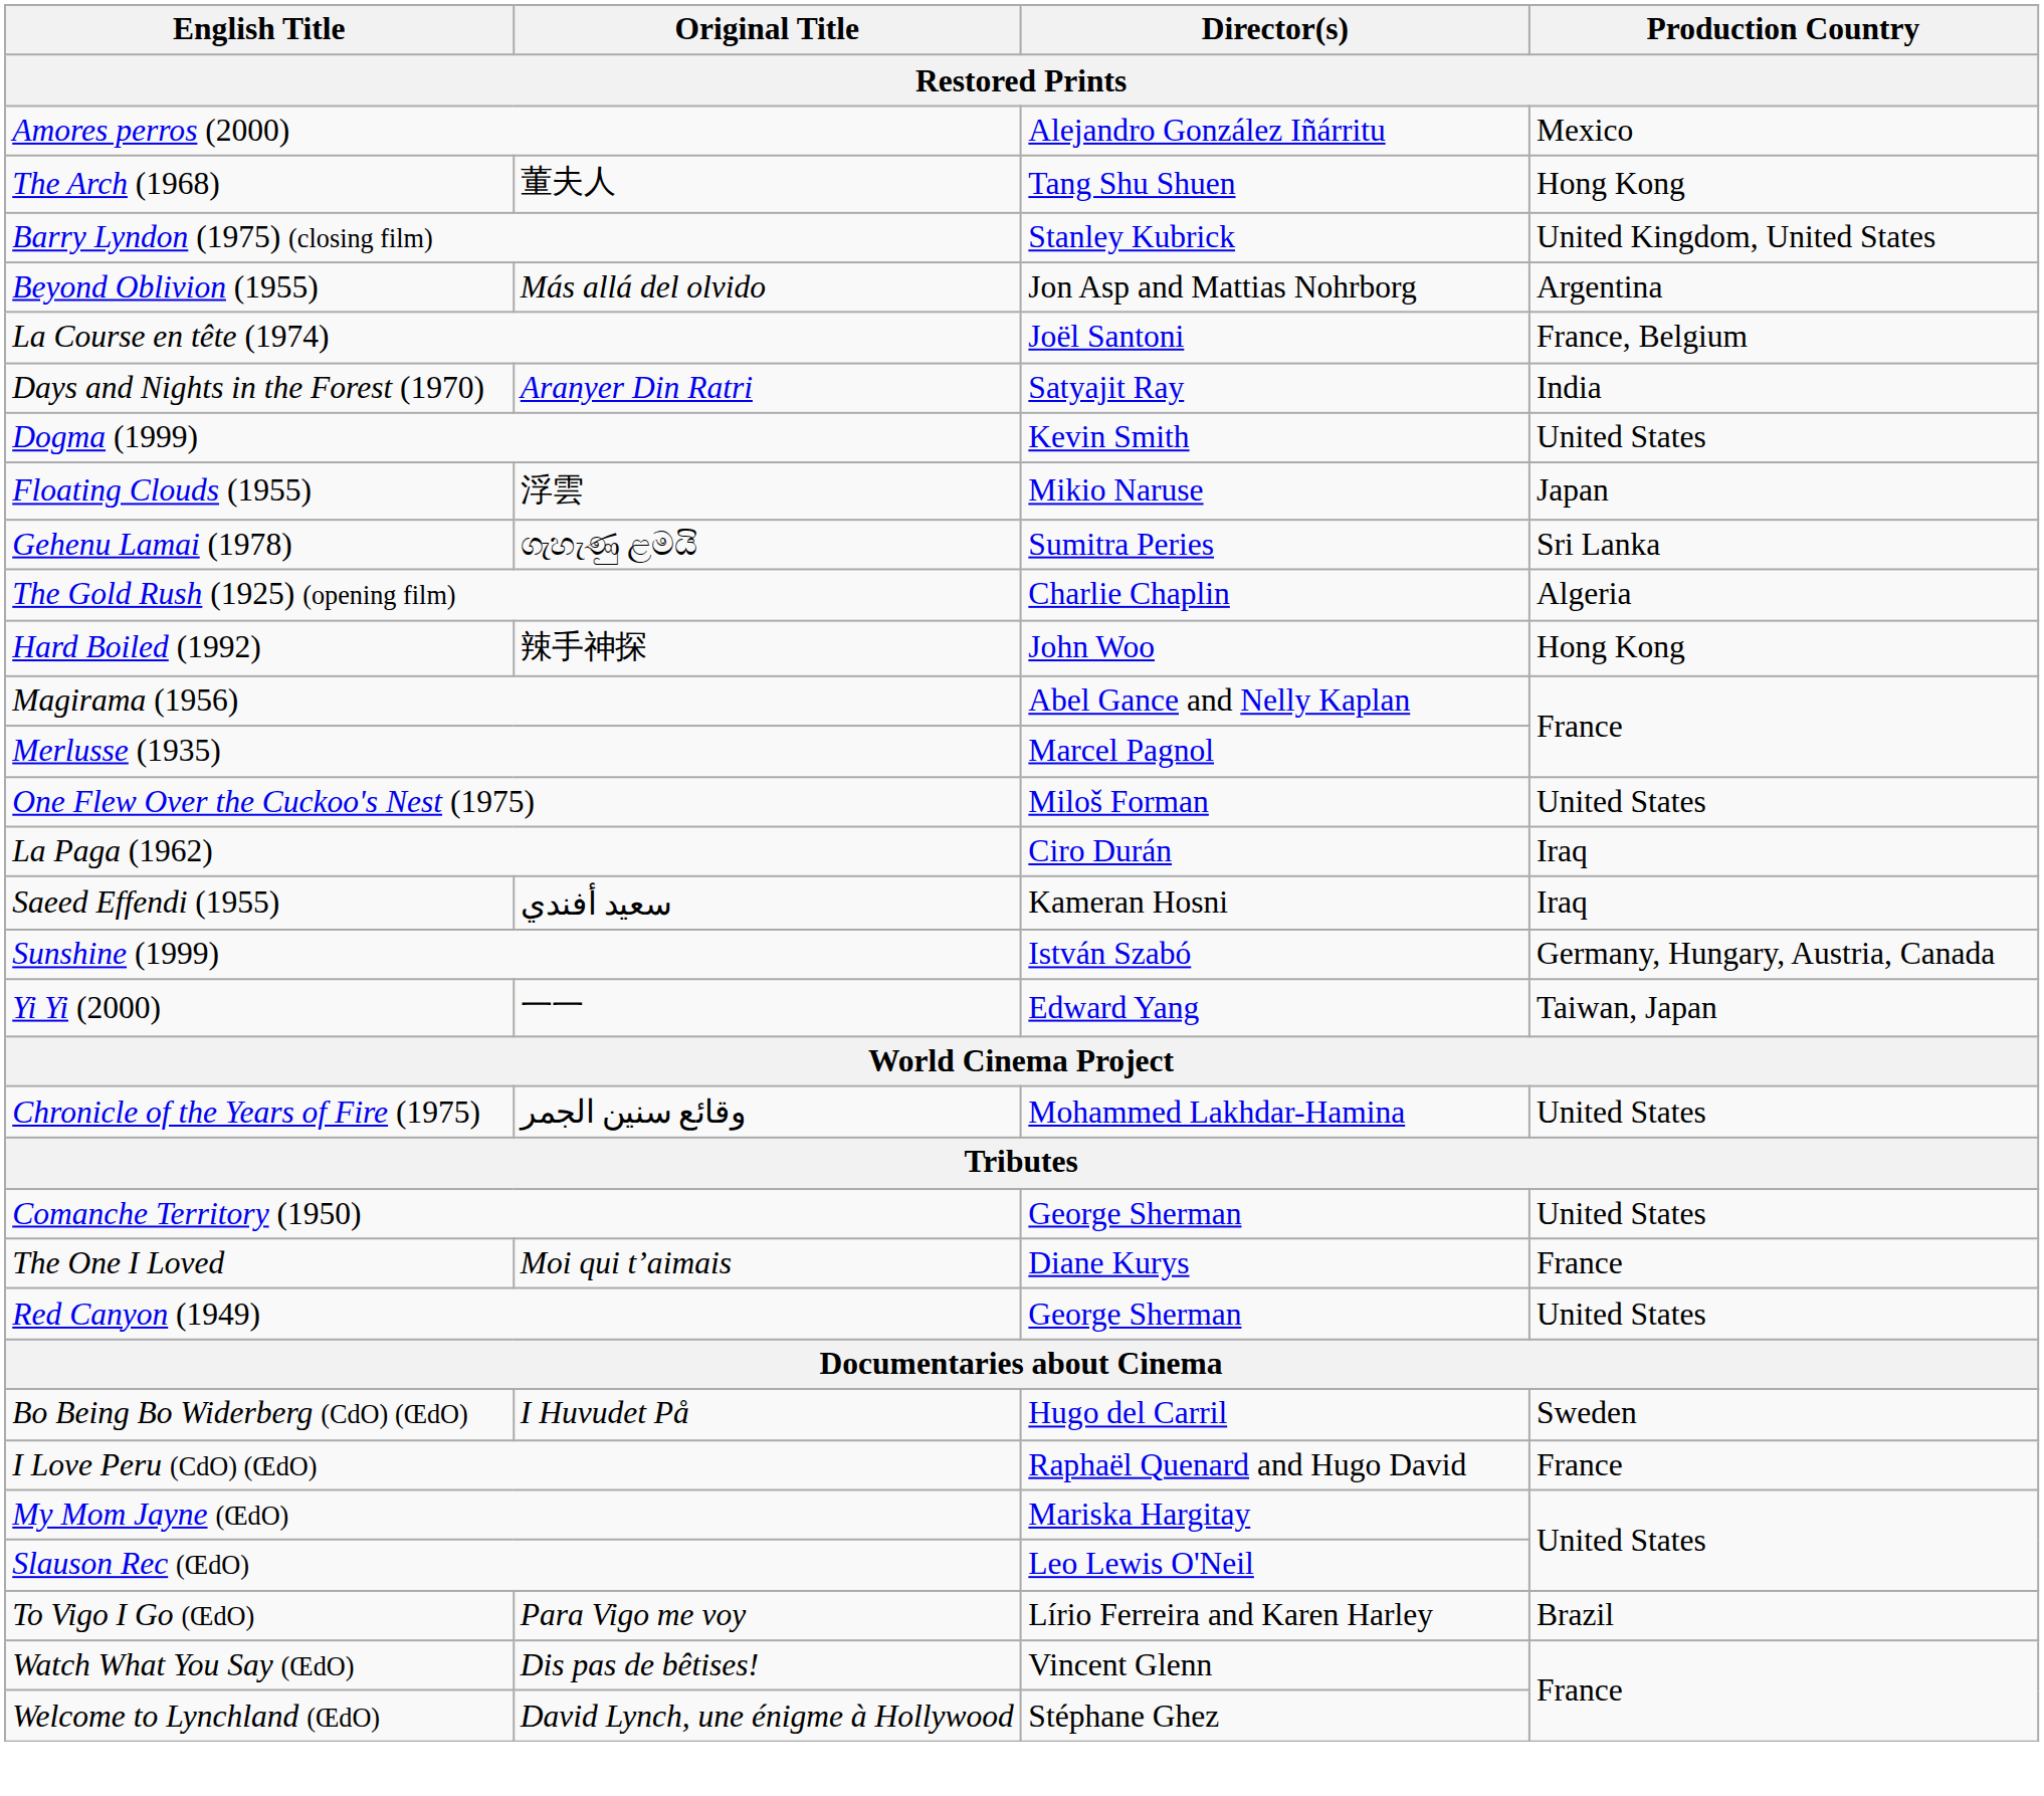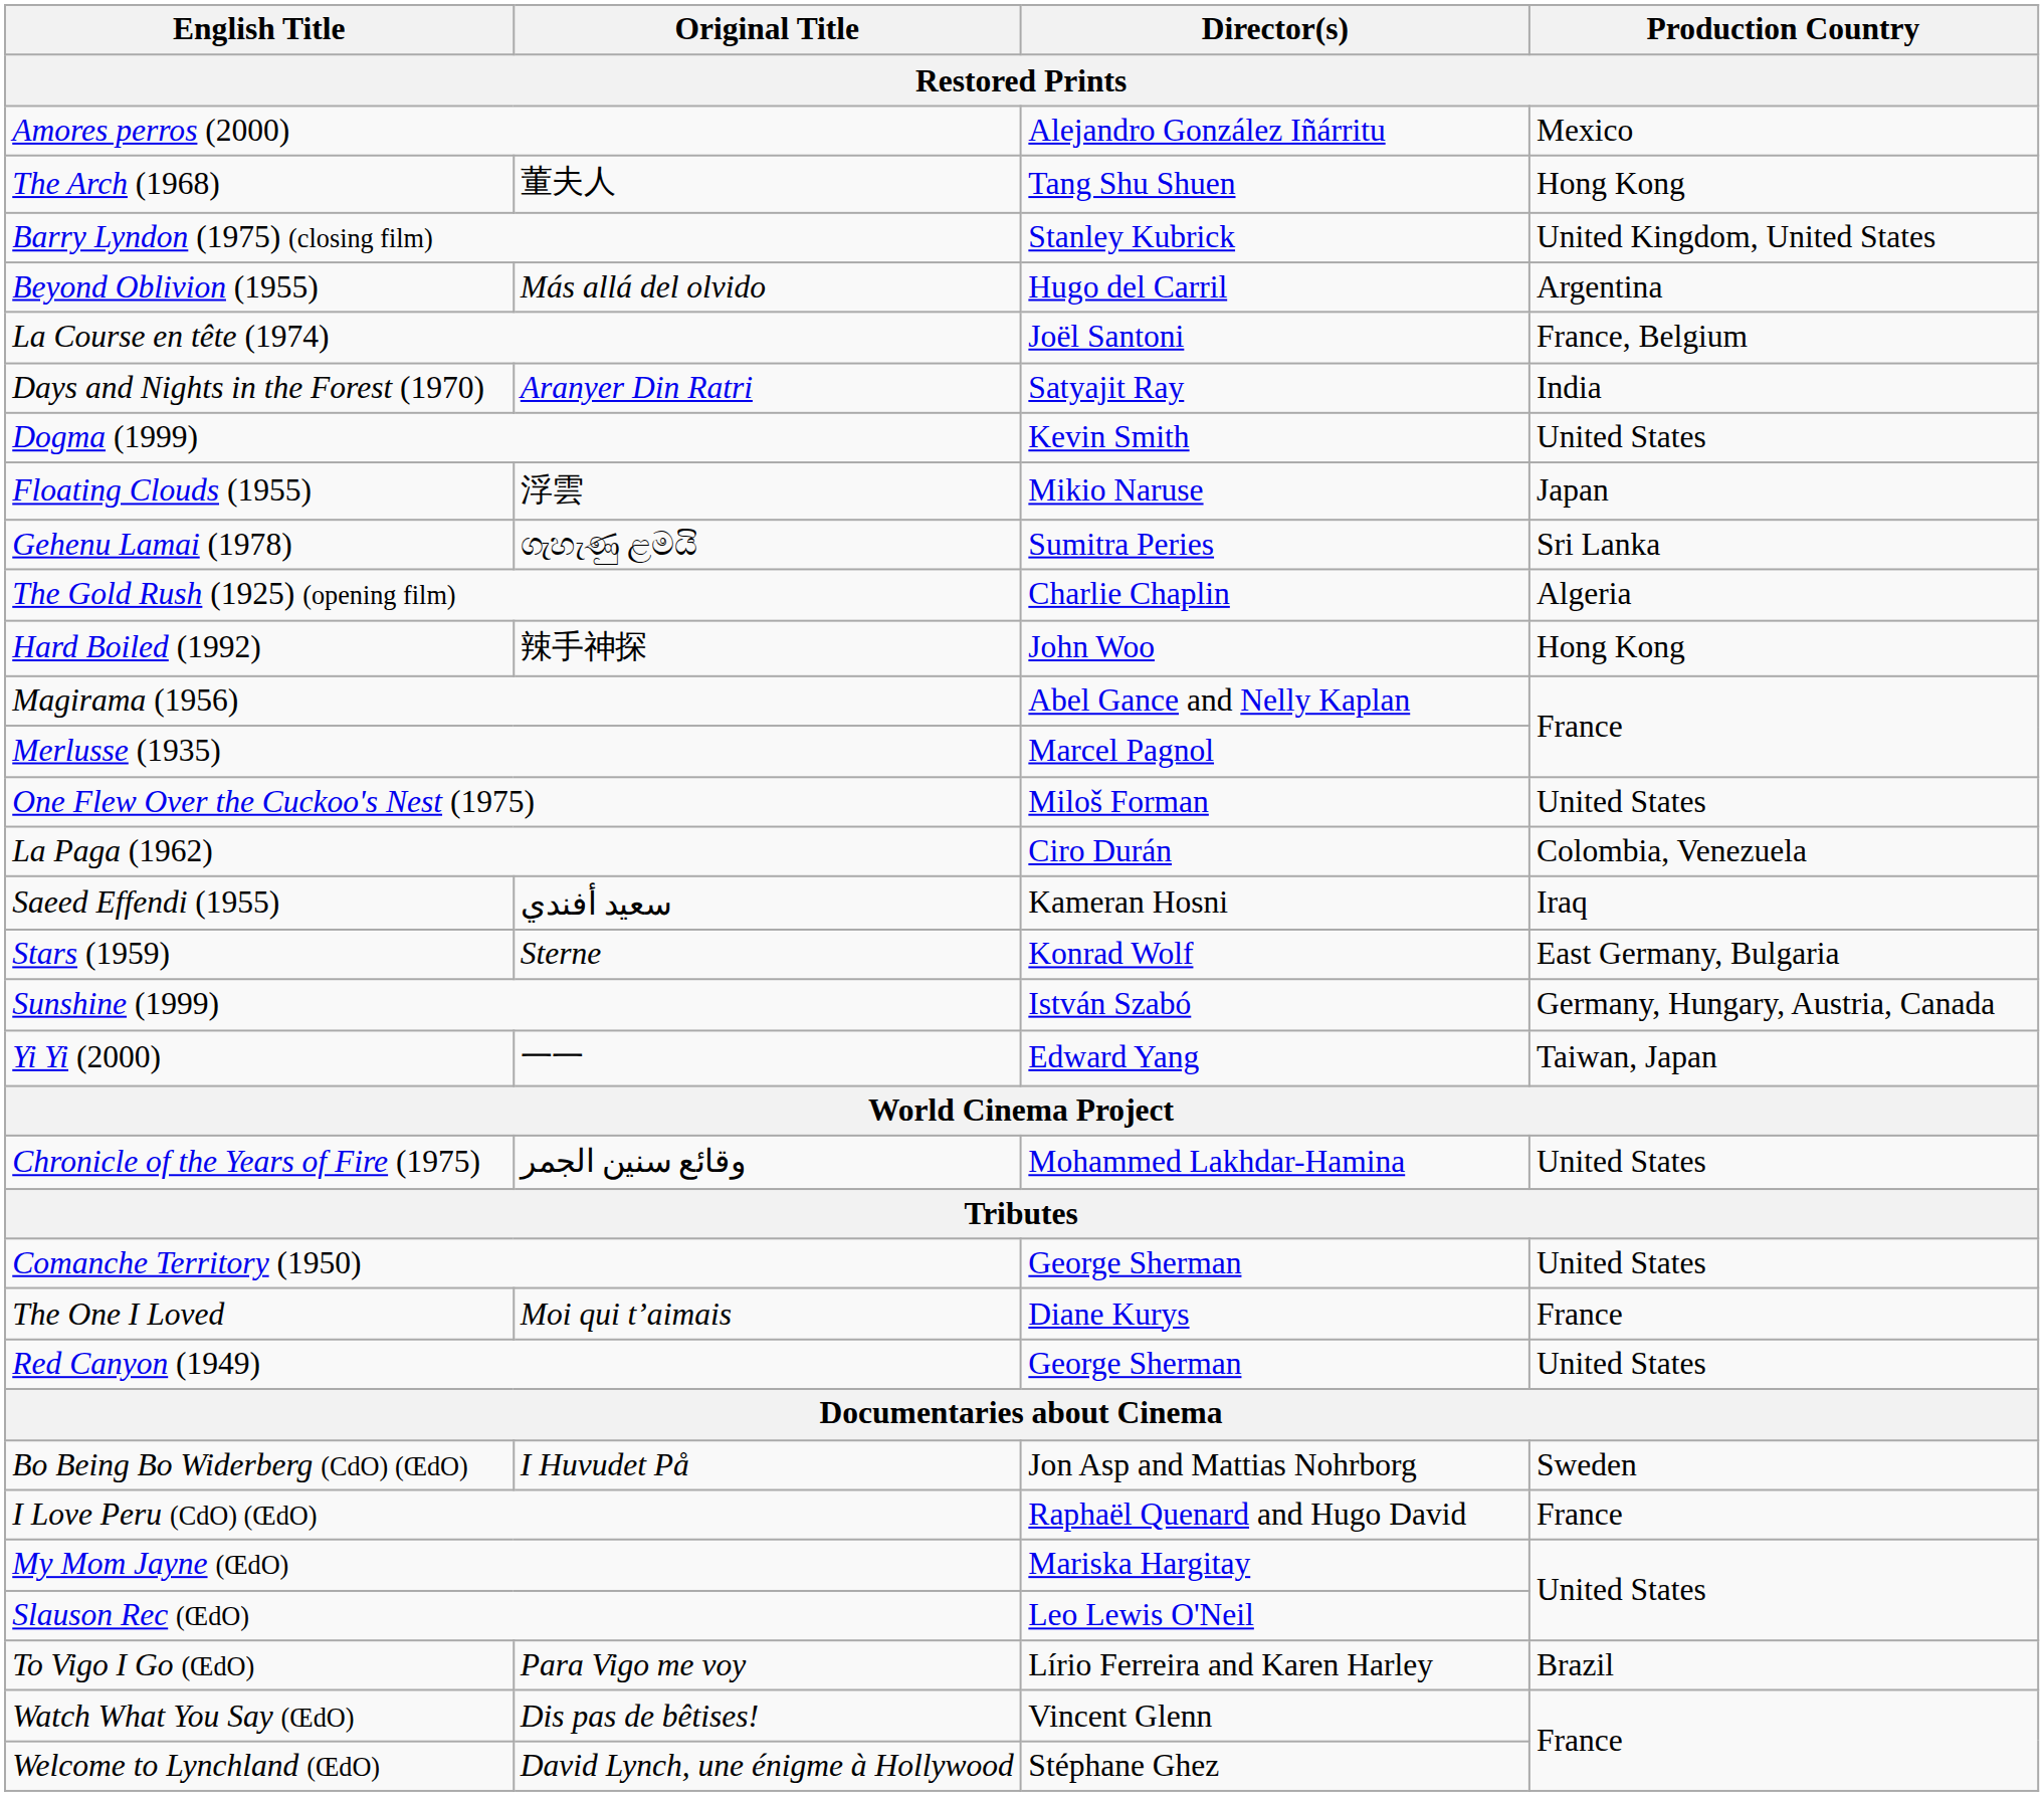 <table class="wikitable">
 <tr>
 <th scope="col" style="width:25%;">English Title</th>
 <th scope="col" style="width:25%;">Original Title</th>
 <th scope="col" style="width:25%;">Director(s)</th>
 <th scope="col" style="width:25%;">Production Country</th>
 </tr>
 <tr>
 <th colspan="4">Restored Prints</th>
 </tr>
 <tr>
 <td colspan="2"><em><a href='#'>Amores perros</a></em> (2000)</td>
 <td><a href='#'>Alejandro González Iñárritu</a></td>
 <td>Mexico</td>
 </tr>
 <tr>
 <td><em><a href='#'>The Arch</a></em> (1968)</td>
 <td>董夫人</td>
 <td><a href='#'>Tang Shu Shuen</a></td>
 <td>Hong Kong</td>
 </tr>
 <tr>
 <td colspan="2"><em><a href='#'>Barry Lyndon</a></em> (1975) <small>(closing film)</small></td>
 <td><a href='#'>Stanley Kubrick</a></td>
 <td>United Kingdom, United States</td>
 </tr>
 <tr>
 <td><em><a href='#'>Beyond Oblivion</a></em> (1955)</td>
 <td><em>Más allá del olvido</em></td>
-<td>Jon Asp and Mattias Nohrborg</td>
+<td><a href='#'>Hugo del Carril</a></td>
 <td>Argentina</td>
 </tr>
 <tr>
 <td colspan="2"><em>La Course en tête</em> (1974)</td>
 <td><a href='#'>Joël Santoni</a></td>
 <td>France, Belgium</td>
 </tr>
 <tr>
 <td><em>Days and Nights in the Forest</em> (1970)</td>
 <td><em><a href='#'>Aranyer Din Ratri</a></em></td>
 <td><a href='#'>Satyajit Ray</a></td>
 <td>India</td>
 </tr>
 <tr>
 <td colspan="2"><em><a href='#'>Dogma</a></em> (1999)</td>
 <td><a href='#'>Kevin Smith</a></td>
 <td>United States</td>
 </tr>
 <tr>
 <td><em><a href='#'>Floating Clouds</a></em> (1955)</td>
 <td>浮雲</td>
 <td><a href='#'>Mikio Naruse</a></td>
 <td>Japan</td>
 </tr>
 <tr>
 <td><em><a href='#'>Gehenu Lamai</a></em> (1978)</td>
 <td>ගැහැණු ළමයි</td>
 <td><a href='#'>Sumitra Peries</a></td>
 <td>Sri Lanka</td>
 </tr>
 <tr>
 <td colspan="2"><em><a href='#'>The Gold Rush</a></em> (1925) <small>(opening film)</small></td>
 <td><a href='#'>Charlie Chaplin</a></td>
 <td>Algeria</td>
 </tr>
 <tr>
 <td><em><a href='#'>Hard Boiled</a></em> (1992)</td>
 <td>辣手神探</td>
 <td><a href='#'>John Woo</a></td>
 <td>Hong Kong</td>
 </tr>
 <tr>
 <td colspan="2"><em>Magirama</em> (1956)</td>
 <td><a href='#'>Abel Gance</a> and <a href='#'>Nelly Kaplan</a></td>
 <td rowspan="2">France</td>
 </tr>
 <tr>
 <td colspan="2"><em><a href='#'>Merlusse</a></em> (1935)</td>
 <td><a href='#'>Marcel Pagnol</a></td>
 </tr>
 <tr>
 <td colspan="2"><em><a href='#'>One Flew Over the Cuckoo's Nest</a></em> (1975)</td>
 <td><a href='#'>Miloš Forman</a></td>
 <td>United States</td>
 </tr>
 <tr>
 <td colspan="2"><em>La Paga</em> (1962)</td>
 <td><a href='#'>Ciro Durán</a></td>
-<td>Iraq</td>
+<td>Colombia, Venezuela</td>
 </tr>
 <tr>
 <td><em>Saeed Effendi</em> (1955)</td>
 <td>سعيد أفندي</td>
 <td>Kameran Hosni</td>
 <td>Iraq</td>
+</tr>
+<tr>
+<td><em><a href='#'>Stars</a></em> (1959)</td>
+<td><em>Sterne</em></td>
+<td><a href='#'>Konrad Wolf</a></td>
+<td>East Germany, Bulgaria</td>
 </tr>
 <tr>
 <td colspan="2"><em><a href='#'>Sunshine</a></em> (1999)</td>
 <td><a href='#'>István Szabó</a></td>
 <td>Germany, Hungary, Austria, Canada</td>
 </tr>
 <tr>
 <td><em><a href='#'>Yi Yi</a></em> (2000)</td>
 <td>一一</td>
 <td><a href='#'>Edward Yang</a></td>
 <td>Taiwan, Japan</td>
 </tr>
 <tr>
 <th colspan="4">World Cinema Project</th>
 </tr>
 <tr>
 <td><em><a href='#'>Chronicle of the Years of Fire</a></em> (1975)</td>
 <td>وقائع سنين الجمر</td>
 <td><a href='#'>Mohammed Lakhdar-Hamina</a></td>
 <td>United States</td>
 </tr>
 <tr>
 <th colspan="4">Tributes</th>
 </tr>
 <tr>
 <td colspan="2"><em><a href='#'>Comanche Territory</a></em> (1950)</td>
 <td><a href='#'>George Sherman</a></td>
 <td>United States</td>
 </tr>
 <tr>
 <td><em>The One I Loved</em></td>
 <td><em>Moi qui t’aimais</em></td>
 <td><a href='#'>Diane Kurys</a></td>
 <td>France</td>
 </tr>
 <tr>
 <td colspan="2"><em><a href='#'>Red Canyon</a></em> (1949)</td>
 <td><a href='#'>George Sherman</a></td>
 <td>United States</td>
 </tr>
 <tr>
 <th colspan="4">Documentaries about Cinema</th>
 </tr>
 <tr>
 <td><em>Bo Being Bo Widerberg</em> <small>(CdO) (ŒdO)</small></td>
 <td><em>I Huvudet På</em></td>
-<td><a href='#'>Hugo del Carril</a></td>
+<td>Jon Asp and Mattias Nohrborg</td>
 <td>Sweden</td>
 </tr>
 <tr>
 <td colspan="2"><em>I Love Peru</em> <small>(CdO) (ŒdO)</small></td>
 <td><a href='#'>Raphaël Quenard</a> and Hugo David</td>
 <td>France</td>
 </tr>
 <tr>
 <td colspan="2"><em><a href='#'>My Mom Jayne</a></em> <small>(ŒdO)</small></td>
 <td><a href='#'>Mariska Hargitay</a></td>
 <td rowspan="2">United States</td>
 </tr>
 <tr>
 <td colspan="2"><em><a href='#'>Slauson Rec</a></em> <small>(ŒdO)</small></td>
 <td><a href='#'>Leo Lewis O'Neil</a></td>
 </tr>
 <tr>
 <td><em>To Vigo I Go</em> <small>(ŒdO)</small></td>
 <td><em>Para Vigo me voy</em></td>
 <td>Lírio Ferreira and Karen Harley</td>
 <td>Brazil</td>
 </tr>
 <tr>
 <td><em>Watch What You Say</em> <small>(ŒdO)</small></td>
 <td><em>Dis pas de bêtises!</em></td>
 <td>Vincent Glenn</td>
 <td rowspan="2">France</td>
 </tr>
 <tr>
 <td><em>Welcome to Lynchland</em> <small>(ŒdO)</small></td>
 <td><em>David Lynch, une énigme à Hollywood</em></td>
 <td>Stéphane Ghez</td>
 </tr>
 </table>
